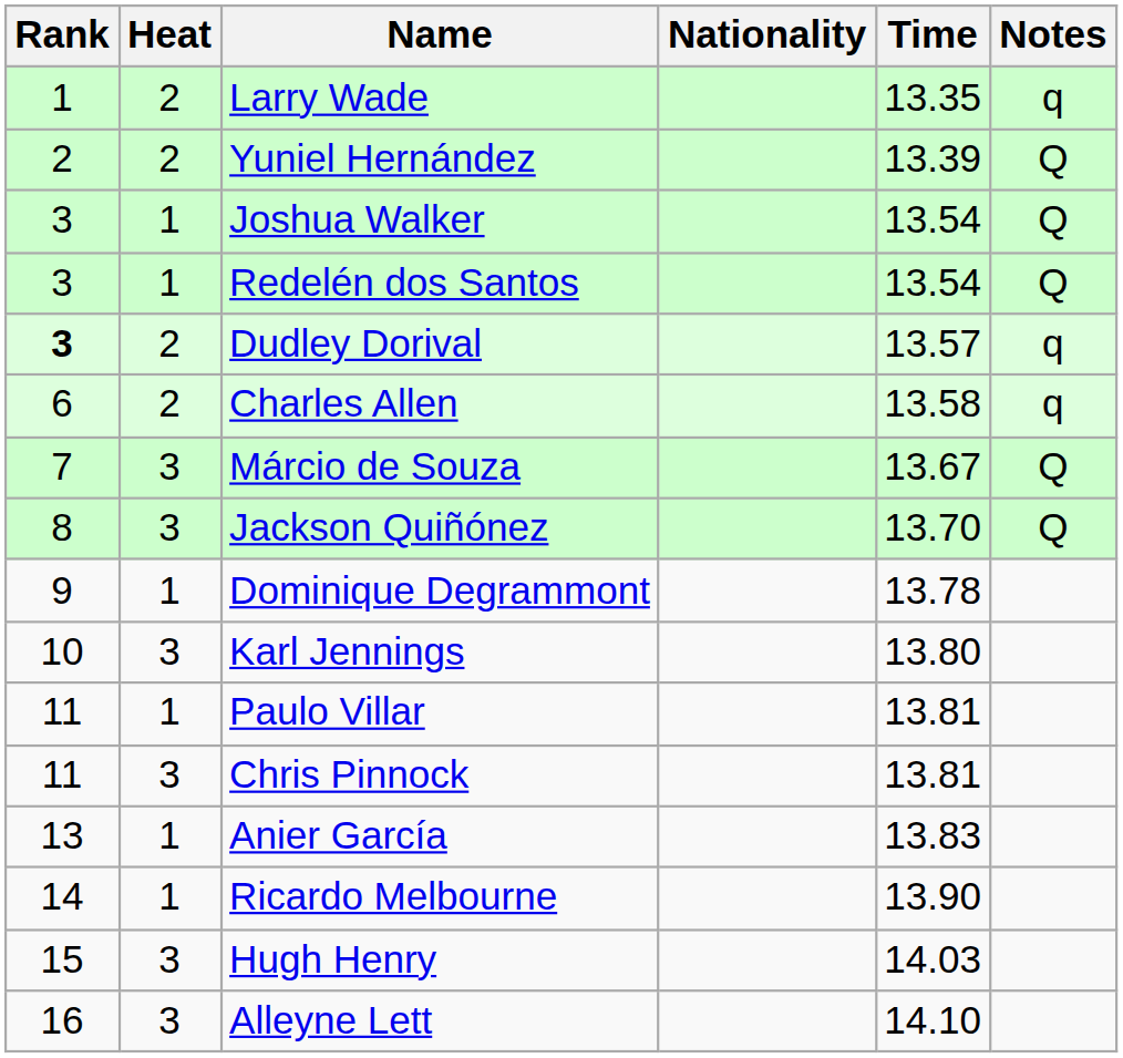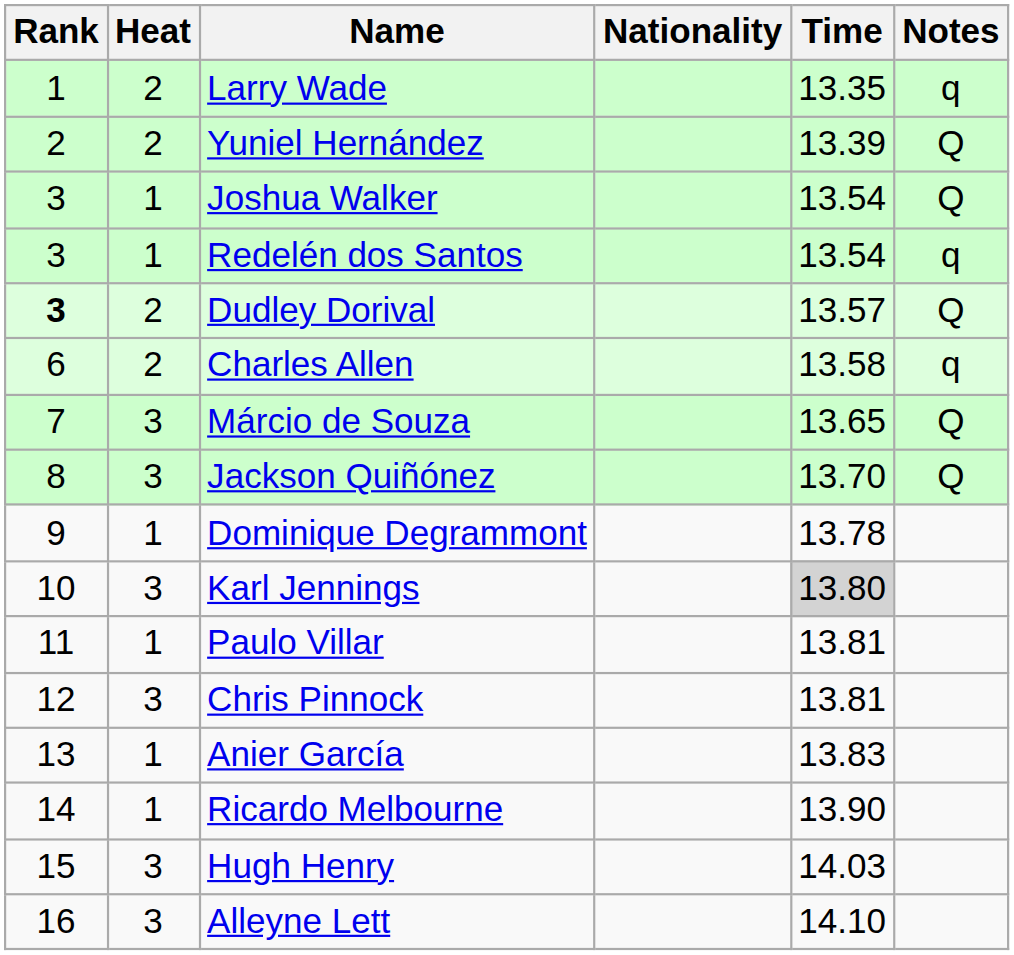 <table class="wikitable sortable" style="text-align:center">
 <tr>
 <th>Rank</th>
 <th>Heat</th>
 <th>Name</th>
 <th>Nationality</th>
 <th>Time</th>
 <th>Notes</th>
 </tr>
 <tr bgcolor=ccffcc>
 <td>1</td>
 <td>2</td>
 <td align=left><a href='#'>Larry Wade</a></td>
 <td align=left></td>
 <td>13.35</td>
 <td>q</td>
 </tr>
 <tr bgcolor=ccffcc>
 <td>2</td>
 <td>2</td>
 <td align=left><a href='#'>Yuniel Hernández</a></td>
 <td align=left></td>
 <td>13.39</td>
 <td>Q</td>
 </tr>
 <tr bgcolor=ccffcc>
 <td>3</td>
 <td>1</td>
 <td align=left><a href='#'>Joshua Walker</a></td>
 <td align=left></td>
 <td>13.54</td>
 <td>Q</td>
 </tr>
 <tr bgcolor=ccffcc>
 <td>3</td>
 <td>1</td>
 <td align=left><a href='#'>Redelén dos Santos</a></td>
 <td align=left></td>
 <td>13.54</td>
-<td>Q</td>
+<td>q</td>
 </tr>
 <tr bgcolor=ddffdd>
 <td><strong>3</strong></td>
 <td>2</td>
 <td align=left><a href='#'>Dudley Dorival</a></td>
 <td align=left></td>
 <td>13.57</td>
-<td>q</td>
+<td>Q</td>
 </tr>
 <tr bgcolor=ddffdd>
 <td>6</td>
 <td>2</td>
 <td align=left><a href='#'>Charles Allen</a></td>
 <td align=left></td>
 <td>13.58</td>
 <td>q</td>
 </tr>
 <tr bgcolor=ccffcc>
 <td>7</td>
 <td>3</td>
 <td align=left><a href='#'>Márcio de Souza</a></td>
 <td align=left></td>
-<td>13.67</td>
+<td>13.65</td>
 <td>Q</td>
 </tr>
 <tr bgcolor=ccffcc>
 <td>8</td>
 <td>3</td>
 <td align=left><a href='#'>Jackson Quiñónez</a></td>
 <td align=left></td>
 <td>13.70</td>
 <td>Q</td>
 </tr>
 <tr>
 <td>9</td>
 <td>1</td>
 <td align=left><a href='#'>Dominique Degrammont</a></td>
 <td align=left></td>
 <td>13.78</td>
 <td></td>
 </tr>
 <tr>
 <td>10</td>
 <td>3</td>
 <td align=left><a href='#'>Karl Jennings</a></td>
 <td align=left></td>
-<td>13.80</td>
+<td style="background: lightgrey;">13.80</td>
 <td></td>
 </tr>
 <tr>
 <td>11</td>
 <td>1</td>
 <td align=left><a href='#'>Paulo Villar</a></td>
 <td align=left></td>
 <td>13.81</td>
 <td></td>
 </tr>
 <tr>
-<td>11</td>
+<td>12</td>
 <td>3</td>
 <td align=left><a href='#'>Chris Pinnock</a></td>
 <td align=left></td>
 <td>13.81</td>
 <td></td>
 </tr>
 <tr>
 <td>13</td>
 <td>1</td>
 <td align=left><a href='#'>Anier García</a></td>
 <td align=left></td>
 <td>13.83</td>
 <td></td>
 </tr>
 <tr>
 <td>14</td>
 <td>1</td>
 <td align=left><a href='#'>Ricardo Melbourne</a></td>
 <td align=left></td>
 <td>13.90</td>
 <td></td>
 </tr>
 <tr>
 <td>15</td>
 <td>3</td>
 <td align=left><a href='#'>Hugh Henry</a></td>
 <td align=left></td>
 <td>14.03</td>
 <td></td>
 </tr>
 <tr>
 <td>16</td>
 <td>3</td>
 <td align=left><a href='#'>Alleyne Lett</a></td>
 <td align=left></td>
 <td>14.10</td>
 <td></td>
 </tr>
 </table>
